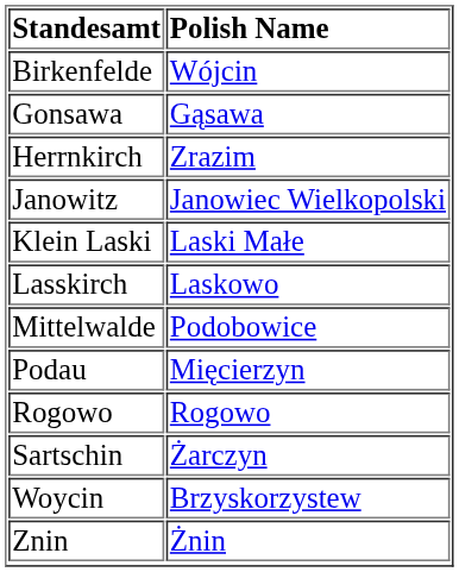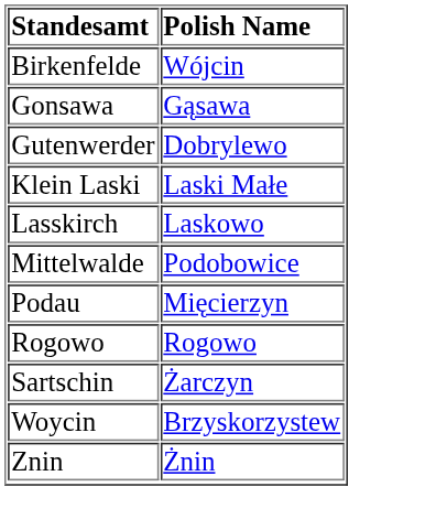 <table border=1 cellspacing=1>
 <tr>
 <td><strong>Standesamt</strong></td>
 <td><strong>Polish Name</strong></td>
 </tr>
 <tr>
 <td>Birkenfelde</td>
 <td><a href='#'>Wójcin</a></td>
 </tr>
 <tr>
 <td>Gonsawa</td>
 <td><a href='#'>Gąsawa</a></td>
 </tr>
 <tr>
-<td>Herrnkirch</td>
-<td><a href='#'>Zrazim</a></td>
-</tr>
-<tr>
-<td>Janowitz</td>
-<td><a href='#'>Janowiec Wielkopolski</a></td>
+<td>Gutenwerder</td>
+<td><a href='#'>Dobrylewo</a></td>
 </tr>
 <tr>
 <td>Klein Laski</td>
 <td><a href='#'>Laski Małe</a></td>
 </tr>
 <tr>
 <td>Lasskirch</td>
 <td><a href='#'>Laskowo</a></td>
 </tr>
 <tr>
 <td>Mittelwalde</td>
 <td><a href='#'>Podobowice</a></td>
 </tr>
 <tr>
 <td>Podau</td>
 <td><a href='#'>Mięcierzyn</a></td>
 </tr>
 <tr>
 <td>Rogowo</td>
 <td><a href='#'>Rogowo</a></td>
 </tr>
 <tr>
 <td>Sartschin</td>
 <td><a href='#'>Żarczyn</a></td>
 </tr>
 <tr>
 <td>Woycin</td>
 <td><a href='#'>Brzyskorzystew</a></td>
 </tr>
 <tr>
 <td>Znin</td>
 <td><a href='#'>Żnin</a></td>
 </tr>
 <tr>
 </tr>
 </table>
